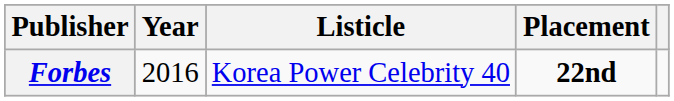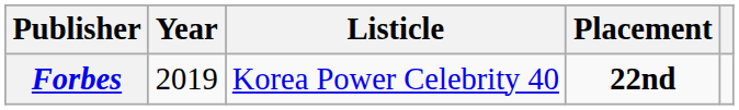 <table class="wikitable plainrowheaders">
 <tr>
 <th scope="col">Publisher</th>
 <th scope="col">Year</th>
 <th scope="col">Listicle</th>
 <th scope="col">Placement</th>
 <th scope="col" class="unsortable"></th>
 </tr>
 <tr>
 <th scope="row"><em><a href='#'>Forbes</a></em></th>
-<td>2016</td>
+<td>2019</td>
 <td><a href='#'>Korea Power Celebrity 40</a></td>
 <td style="text-align:center"><strong>22nd</strong></td>
 <td style="text-align:center"></td>
 </tr>
 </table>
